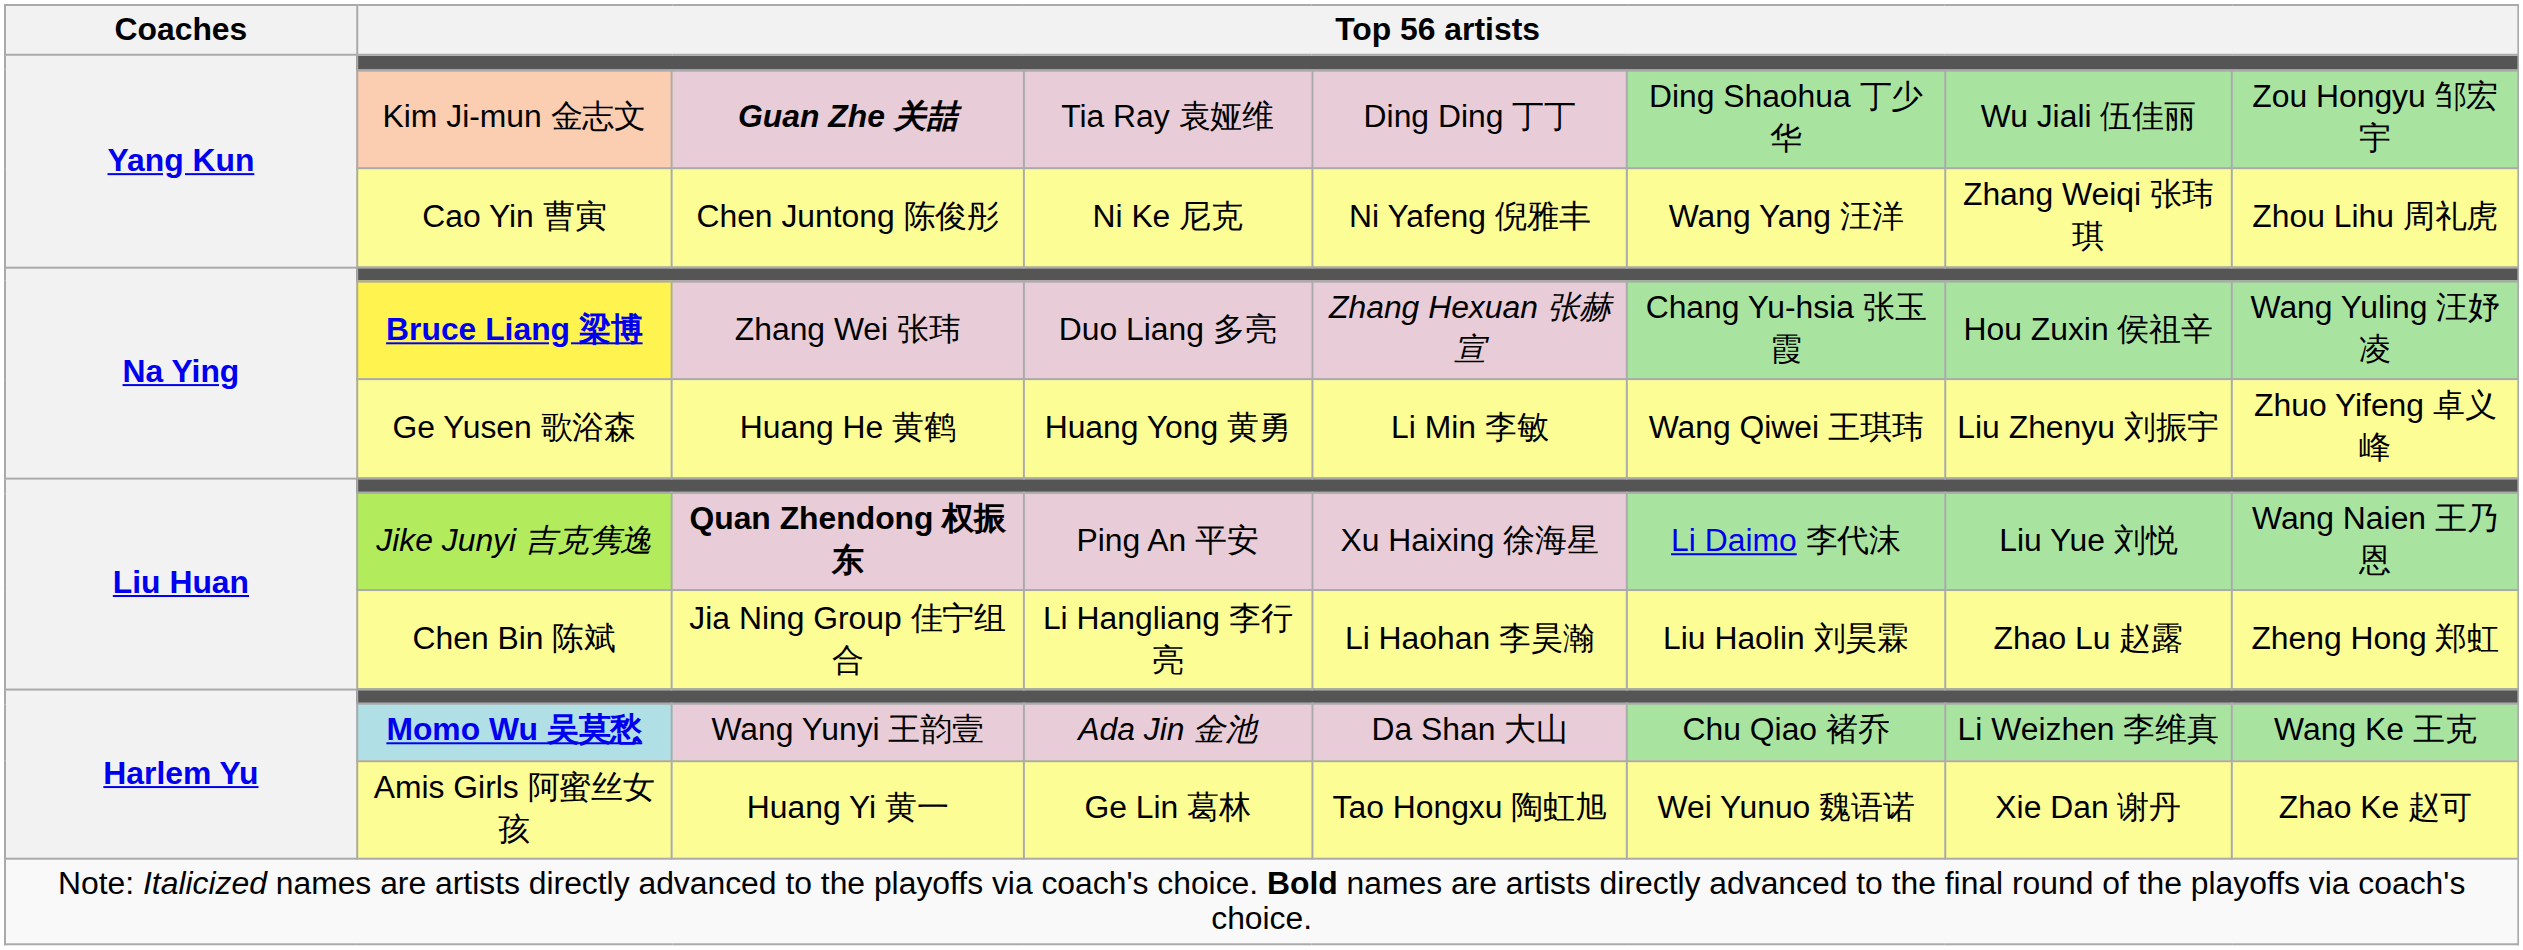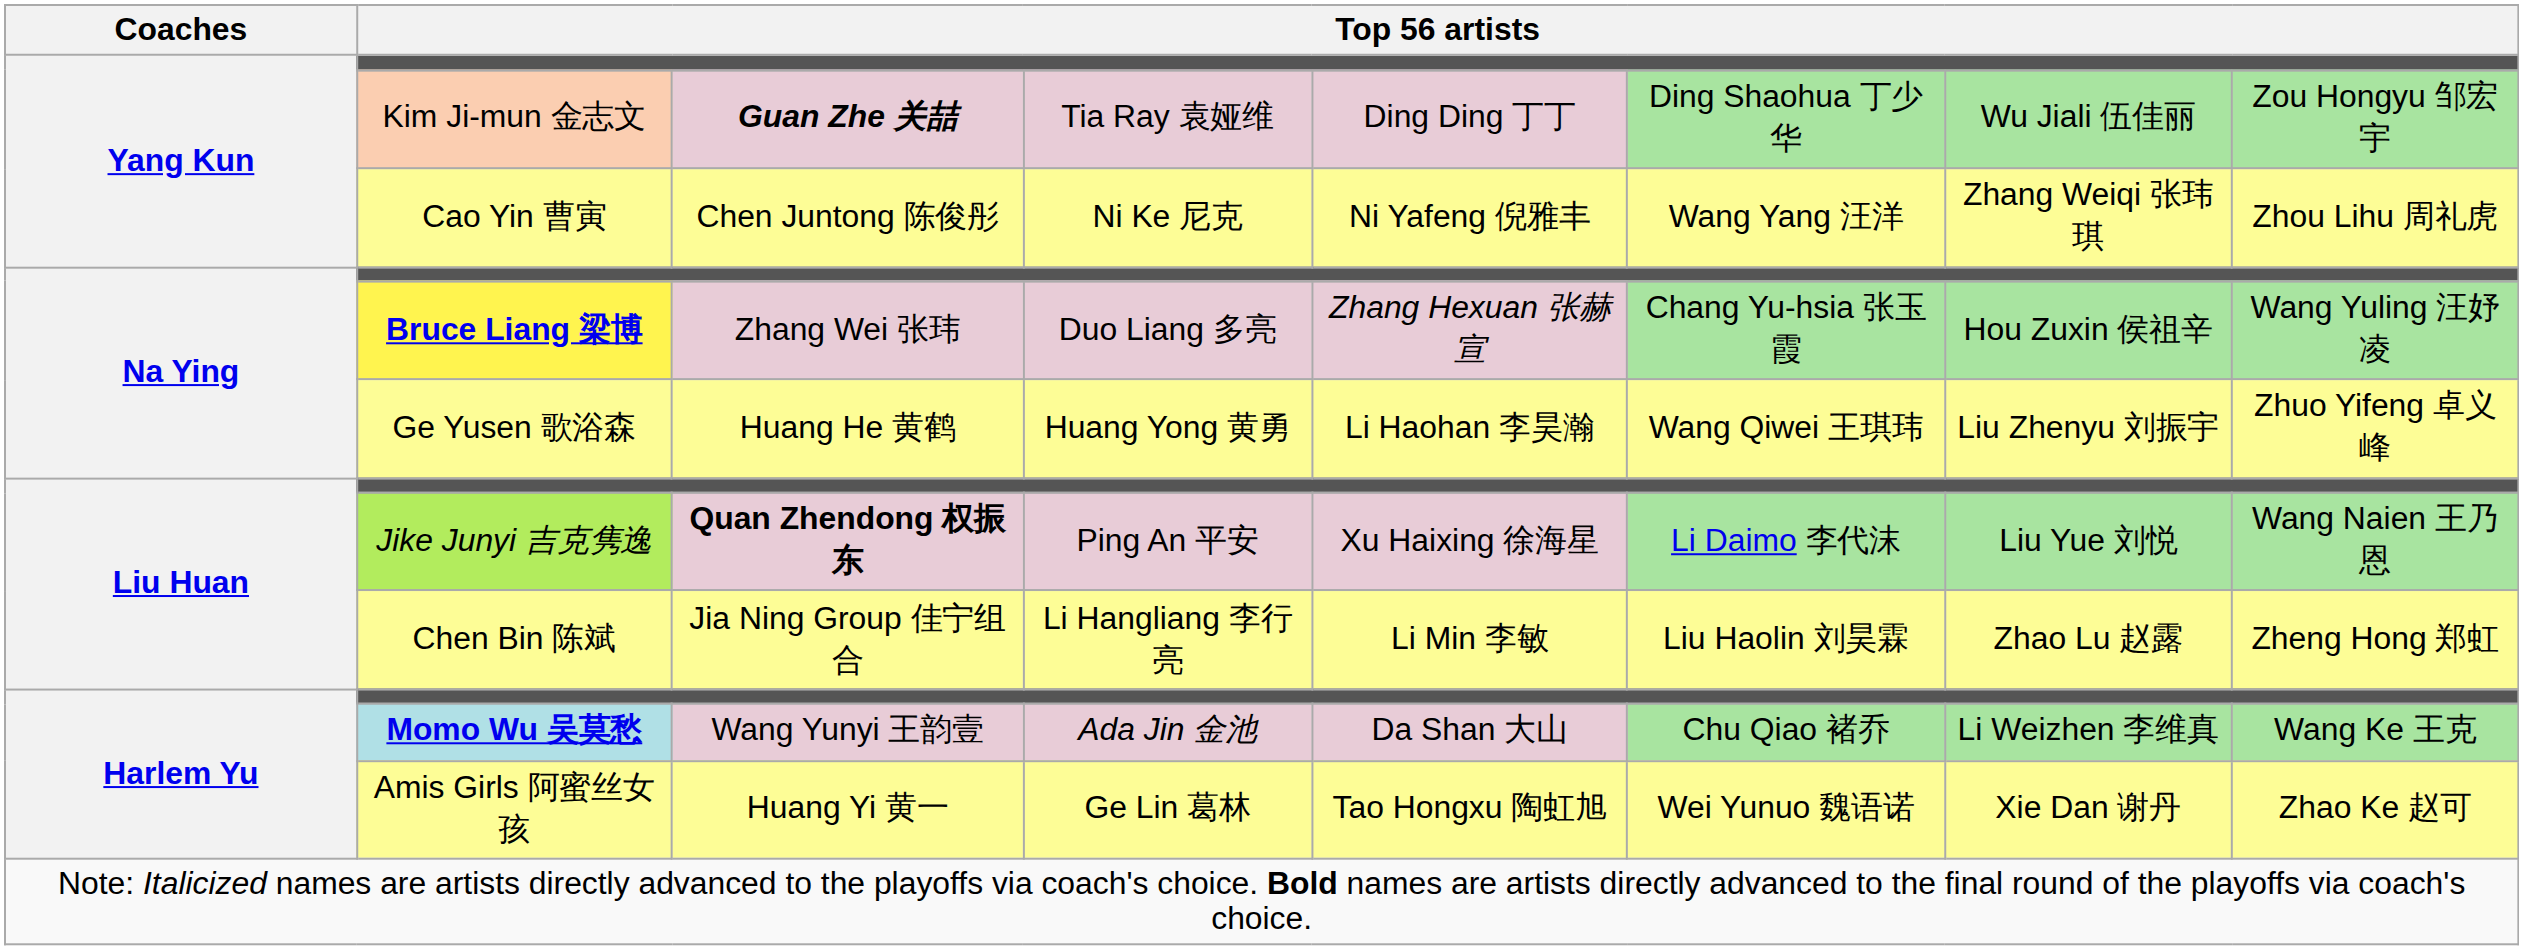 <table class="wikitable" style="text-align:center; width:100%;">
 <tr>
 <th scope="col" style="width:14%;">Coaches</th>
 <th scope="col" colspan=7>Top 56 artists</th>
 </tr>
 <tr>
 <th rowspan=3><a href='#'>Yang Kun</a></th>
 <td colspan=7 style="background:#555;"></td>
 </tr>
 <tr>
 <td style="background:#FBCEB1;">Kim Ji-mun 金志文</td>
 <td style="background:#E8CCD7;"><strong><em>Guan Zhe 关喆</em></strong></td>
 <td style="background:#E8CCD7;">Tia Ray 袁娅维</td>
 <td style="background:#E8CCD7;">Ding Ding 丁丁</td>
 <td style="background: #A8E4A0;">Ding Shaohua 丁少华</td>
 <td style="background: #A8E4A0;">Wu Jiali 伍佳丽</td>
 <td style="background: #A8E4A0;">Zou Hongyu 邹宏宇</td>
 </tr>
 <tr>
 <td style="background:#FDFD96;">Cao Yin 曹寅</td>
 <td style="background:#FDFD96;">Chen Juntong 陈俊彤</td>
 <td style="background:#FDFD96;">Ni Ke 尼克</td>
 <td style="background:#FDFD96;">Ni Yafeng 倪雅丰</td>
 <td style="background:#FDFD96;">Wang Yang 汪洋</td>
 <td style="background:#FDFD96;">Zhang Weiqi 张玮琪</td>
 <td style="background:#FDFD96;">Zhou Lihu 周礼虎</td>
 </tr>
 <tr>
 <th rowspan=3><a href='#'>Na Ying</a></th>
 <td colspan=7 style="background:#555555;"></td>
 </tr>
 <tr>
 <td style="background:#FFF44F;"><strong><a href='#'>Bruce Liang 梁博</a></strong></td>
 <td style="background:#E8CCD7;">Zhang Wei 张玮</td>
 <td style="background:#E8CCD7;">Duo Liang 多亮</td>
 <td style="background:#E8CCD7;"><em>Zhang Hexuan 张赫宣</em></td>
 <td style="background: #A8E4A0;">Chang Yu-hsia 张玉霞</td>
 <td style="background: #A8E4A0;">Hou Zuxin 侯祖辛</td>
 <td style="background: #A8E4A0;">Wang Yuling 汪妤凌</td>
 </tr>
 <tr>
 <td style="background:#FDFD96;">Ge Yusen 歌浴森</td>
 <td style="background:#FDFD96;">Huang He 黄鹤</td>
 <td style="background:#FDFD96;">Huang Yong 黄勇</td>
-<td style="background:#FDFD96;">Li Min 李敏</td>
+<td style="background:#FDFD96;">Li Haohan 李昊瀚</td>
 <td style="background:#FDFD96;">Wang Qiwei 王琪玮</td>
 <td style="background:#FDFD96;">Liu Zhenyu 刘振宇</td>
 <td style="background:#FDFD96;">Zhuo Yifeng 卓义峰</td>
 </tr>
 <tr>
 <th rowspan=3><a href='#'>Liu Huan</a></th>
 <td colspan=7 style="background:#555555;"></td>
 </tr>
 <tr>
 <td style="background:#B2EC5D;"><em>Jike Junyi 吉克隽逸</em></td>
 <td style="background:#E8CCD7;"><strong>Quan Zhendong 权振东</strong></td>
 <td style="background:#E8CCD7;">Ping An 平安</td>
 <td style="background:#E8CCD7;">Xu Haixing 徐海星</td>
 <td style="background: #A8E4A0;"><a href='#'>Li Daimo</a> 李代沫</td>
 <td style="background: #A8E4A0;">Liu Yue 刘悦</td>
 <td style="background: #A8E4A0;">Wang Naien 王乃恩</td>
 </tr>
 <tr>
 <td style="background:#FDFD96;">Chen Bin 陈斌</td>
 <td style="background:#FDFD96;">Jia Ning Group 佳宁组合</td>
 <td style="background:#FDFD96;">Li Hangliang 李行亮</td>
-<td style="background:#FDFD96;">Li Haohan 李昊瀚</td>
+<td style="background:#FDFD96;">Li Min 李敏</td>
 <td style="background:#FDFD96;">Liu Haolin 刘昊霖</td>
 <td style="background:#FDFD96;">Zhao Lu 赵露</td>
 <td style="background:#FDFD96;">Zheng Hong 郑虹</td>
 </tr>
 <tr>
 <th rowspan=3><a href='#'>Harlem Yu</a></th>
 <td colspan=7 style="background:#555555;"></td>
 </tr>
 <tr>
 <td style="background:#B0E0E6;"><strong><a href='#'>Momo Wu 吴莫愁</a></strong></td>
 <td style="background:#E8CCD7;">Wang Yunyi 王韵壹</td>
 <td style="background:#E8CCD7;"><em>Ada Jin 金池</em></td>
 <td style="background:#E8CCD7;">Da Shan 大山</td>
 <td style="background: #A8E4A0;">Chu Qiao 褚乔</td>
 <td style="background: #A8E4A0;">Li Weizhen 李维真</td>
 <td style="background: #A8E4A0;">Wang Ke 王克</td>
 </tr>
 <tr>
 <td style="background:#FDFD96;">Amis Girls 阿蜜丝女孩</td>
 <td style="background:#FDFD96;">Huang Yi 黄一</td>
 <td style="background:#FDFD96;">Ge Lin 葛林</td>
 <td style="background:#FDFD96;">Tao Hongxu 陶虹旭</td>
 <td style="background:#FDFD96;">Wei Yunuo 魏语诺</td>
 <td style="background:#FDFD96;">Xie Dan 谢丹</td>
 <td style="background:#FDFD96;">Zhao Ke 赵可</td>
 </tr>
 <tr>
 <td colspan=8>Note: <em>Italicized</em> names are artists directly advanced to the playoffs via coach's choice. <strong>Bold</strong> names are artists directly advanced to the final round of the playoffs via coach's choice.</td>
 </tr>
 </table>
